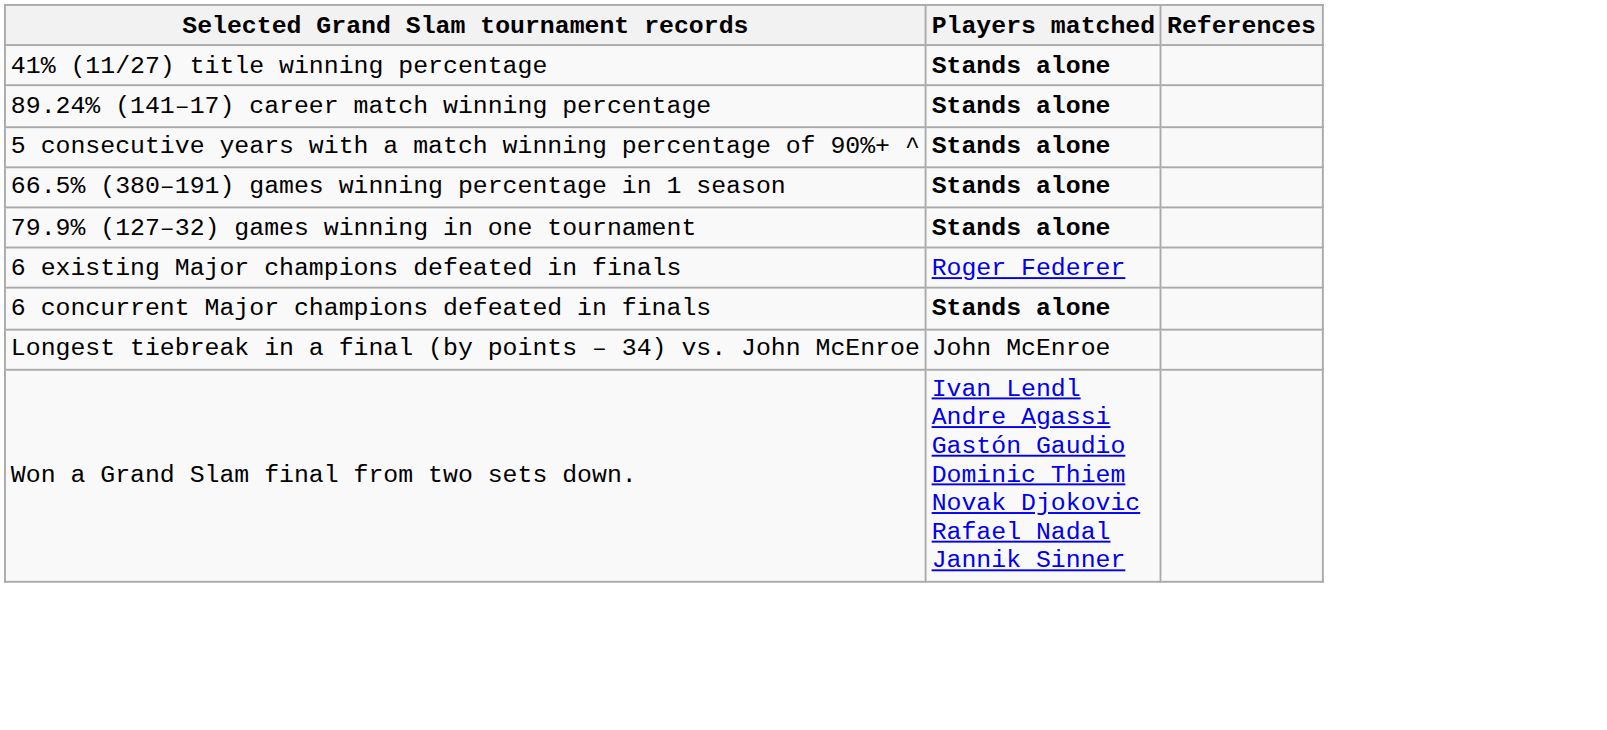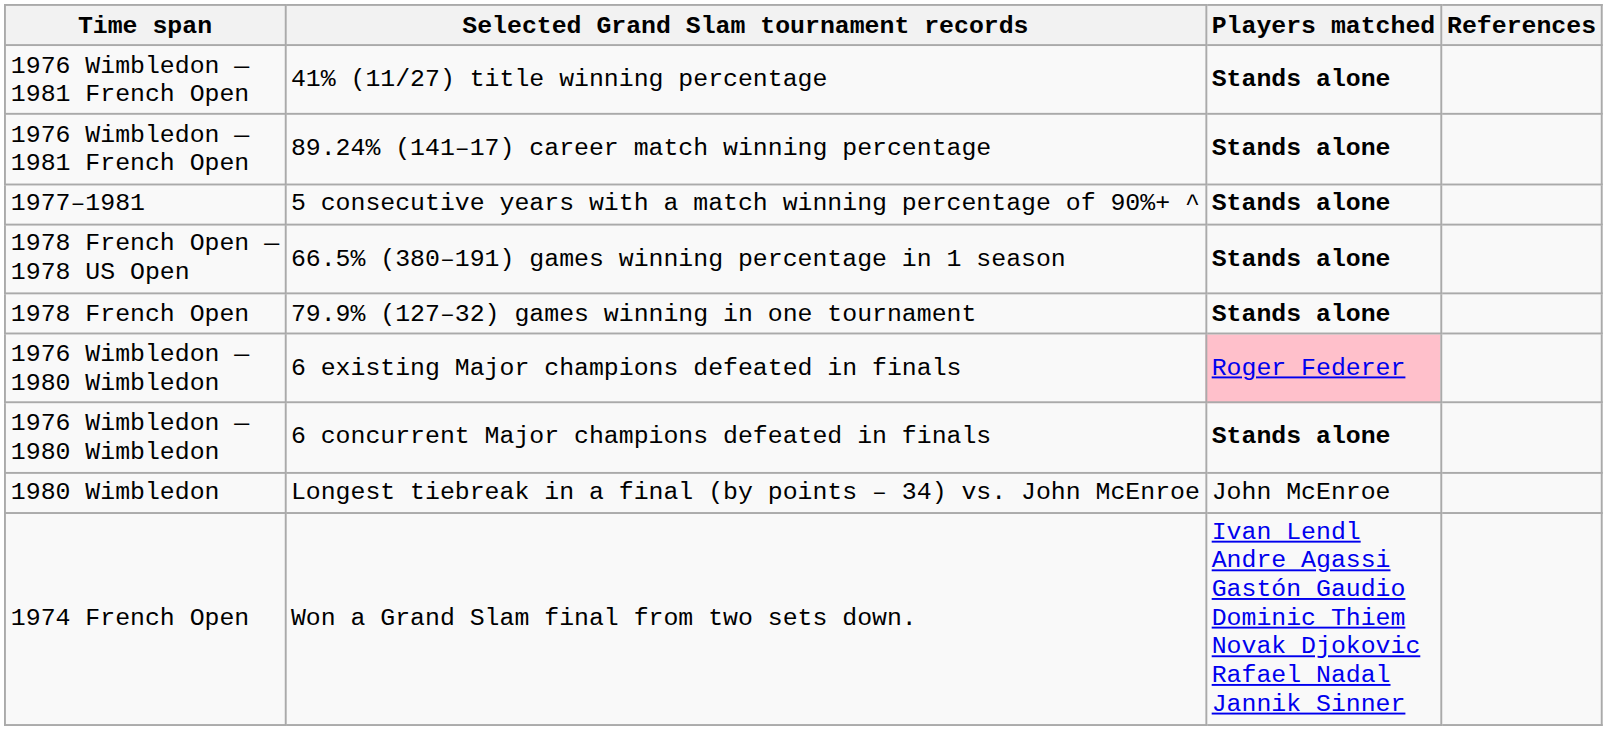 <table class="wikitable collapsible collapsed">
 <tr>
+<th>Time span</th>
 <th>Selected Grand Slam tournament records</th>
 <th>Players matched</th>
 <th>References</th>
 </tr>
 <tr>
+<td>1976 Wimbledon —<br>1981 French Open</td>
 <td>41% (11/27) title winning percentage</td>
 <td><strong>Stands alone</strong></td>
 <td></td>
 </tr>
 <tr>
+<td>1976 Wimbledon —<br>1981 French Open</td>
 <td>89.24% (141–17) career match winning percentage</td>
 <td><strong>Stands alone</strong></td>
 <td></td>
 </tr>
 <tr>
+<td>1977–1981</td>
 <td>5 consecutive years with a match winning percentage of 90%+ ^</td>
 <td><strong>Stands alone</strong></td>
 <td></td>
 </tr>
 <tr>
+<td>1978 French Open —<br>1978 US Open</td>
 <td>66.5% (380–191) games winning percentage in 1 season</td>
 <td><strong>Stands alone</strong></td>
 <td></td>
 </tr>
 <tr>
+<td>1978 French Open</td>
 <td>79.9% (127–32) games winning in one tournament</td>
 <td><strong>Stands alone</strong></td>
 <td></td>
 </tr>
 <tr>
+<td>1976 Wimbledon —<br>1980 Wimbledon</td>
 <td>6 existing Major champions defeated in finals</td>
-<td><a href='#'>Roger Federer</a></td>
+<td style="background: pink;"><a href='#'>Roger Federer</a></td>
 <td></td>
 </tr>
 <tr>
+<td>1976 Wimbledon —<br>1980 Wimbledon</td>
 <td>6 concurrent Major champions defeated in finals</td>
 <td><strong>Stands alone</strong></td>
 <td></td>
 </tr>
 <tr>
+<td>1980 Wimbledon</td>
 <td>Longest tiebreak in a final (by points – 34) vs. John McEnroe</td>
 <td>John McEnroe</td>
 <td></td>
 </tr>
 <tr>
+<td>1974 French Open</td>
 <td>Won a Grand Slam final from two sets down.</td>
 <td><a href='#'>Ivan Lendl</a><br><a href='#'>Andre Agassi</a><br><a href='#'>Gastón Gaudio</a><br><a href='#'>Dominic Thiem</a><br><a href='#'>Novak Djokovic</a><br><a href='#'>Rafael Nadal</a><br><a href='#'>Jannik Sinner</a></td>
 <td></td>
 </tr>
 </table>
